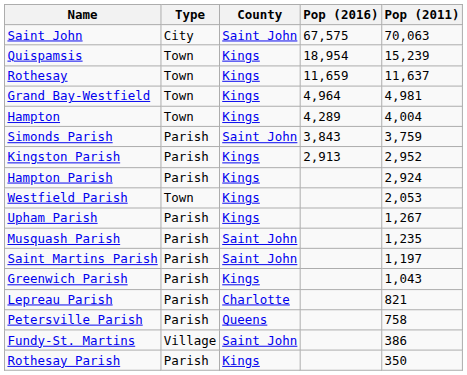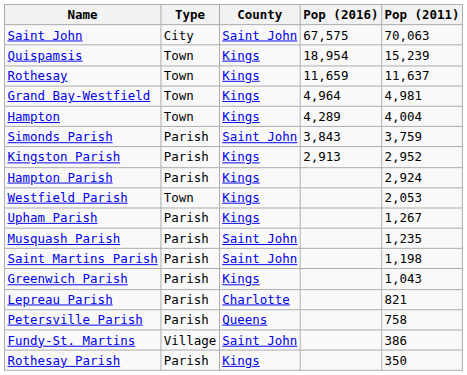 <table class="wikitable sortable">
 <tr>
 <th>Name</th>
 <th>Type</th>
 <th>County</th>
 <th>Pop (2016)</th>
 <th>Pop (2011)</th>
 </tr>
 <tr>
 <td><a href='#'>Saint John</a></td>
 <td>City</td>
 <td><a href='#'>Saint John</a></td>
 <td>67,575</td>
 <td>70,063</td>
 </tr>
 <tr>
 <td><a href='#'>Quispamsis</a></td>
 <td>Town</td>
 <td><a href='#'>Kings</a></td>
 <td>18,954</td>
 <td>15,239</td>
 </tr>
 <tr>
 <td><a href='#'>Rothesay</a></td>
 <td>Town</td>
 <td><a href='#'>Kings</a></td>
 <td>11,659</td>
 <td>11,637</td>
 </tr>
 <tr>
 <td><a href='#'>Grand Bay-Westfield</a></td>
 <td>Town</td>
 <td><a href='#'>Kings</a></td>
 <td>4,964</td>
 <td>4,981</td>
 </tr>
 <tr>
 <td><a href='#'>Hampton</a></td>
 <td>Town</td>
 <td><a href='#'>Kings</a></td>
 <td>4,289</td>
 <td>4,004</td>
 </tr>
 <tr>
 <td><a href='#'>Simonds Parish</a></td>
 <td>Parish</td>
 <td><a href='#'>Saint John</a></td>
 <td>3,843</td>
 <td>3,759</td>
 </tr>
 <tr>
 <td><a href='#'>Kingston Parish</a></td>
 <td>Parish</td>
 <td><a href='#'>Kings</a></td>
 <td>2,913</td>
 <td>2,952</td>
 </tr>
 <tr>
 <td><a href='#'>Hampton Parish</a></td>
 <td>Parish</td>
 <td><a href='#'>Kings</a></td>
 <td></td>
 <td>2,924</td>
 </tr>
 <tr>
 <td><a href='#'>Westfield Parish</a></td>
 <td>Town</td>
 <td><a href='#'>Kings</a></td>
 <td></td>
 <td>2,053</td>
 </tr>
 <tr>
 <td><a href='#'>Upham Parish</a></td>
 <td>Parish</td>
 <td><a href='#'>Kings</a></td>
 <td></td>
 <td>1,267</td>
 </tr>
 <tr>
 <td><a href='#'>Musquash Parish</a></td>
 <td>Parish</td>
 <td><a href='#'>Saint John</a></td>
 <td></td>
 <td>1,235</td>
 </tr>
 <tr>
 <td><a href='#'>Saint Martins Parish</a></td>
 <td>Parish</td>
 <td><a href='#'>Saint John</a></td>
 <td></td>
-<td>1,197</td>
+<td>1,198</td>
 </tr>
 <tr>
 <td><a href='#'>Greenwich Parish</a></td>
 <td>Parish</td>
 <td><a href='#'>Kings</a></td>
 <td></td>
 <td>1,043</td>
 </tr>
 <tr>
 <td><a href='#'>Lepreau Parish</a></td>
 <td>Parish</td>
 <td><a href='#'>Charlotte</a></td>
 <td></td>
 <td>821</td>
 </tr>
 <tr>
 <td><a href='#'>Petersville Parish</a></td>
 <td>Parish</td>
 <td><a href='#'>Queens</a></td>
 <td></td>
 <td>758</td>
 </tr>
 <tr>
 <td><a href='#'>Fundy-St. Martins</a></td>
 <td>Village</td>
 <td><a href='#'>Saint John</a></td>
 <td></td>
 <td>386</td>
 </tr>
 <tr>
 <td><a href='#'>Rothesay Parish</a></td>
 <td>Parish</td>
 <td><a href='#'>Kings</a></td>
 <td></td>
 <td>350</td>
 </tr>
 </table>
